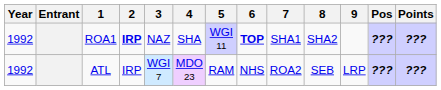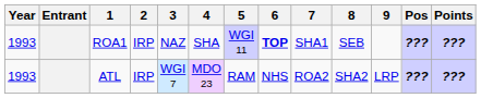 <table class="wikitable" style="text-align:center; font-size:90%">
 <tr>
 <th>Year</th>
 <th>Entrant</th>
 <th>1</th>
 <th>2</th>
 <th>3</th>
 <th>4</th>
 <th>5</th>
 <th>6</th>
 <th>7</th>
 <th>8</th>
 <th>9</th>
 <th>Pos</th>
 <th>Points</th>
 </tr>
 <tr>
-<td><a href='#'>1992</a></td>
+<td><a href='#'>1993</a></td>
 <th></th>
 <td><a href='#'>ROA1</a></td>
-<td><strong><a href='#'>IRP</a></strong></td>
+<td><a href='#'>IRP</a></td>
 <td><a href='#'>NAZ</a></td>
 <td><a href='#'>SHA</a></td>
 <td style="background-color:#CFCFFF"><a href='#'>WGI</a><br><small>11</small></td>
 <td><strong><a href='#'>TOP</a></strong></td>
 <td><a href='#'>SHA1</a></td>
-<td><a href='#'>SHA2</a></td>
+<td><a href='#'>SEB</a></td>
 <td></td>
 <td style="background-color:#CFCFFF"><strong><em>???</em></strong></td>
 <td style="background-color:#CFCFFF"><strong><em>???</em></strong></td>
 </tr>
 <tr>
-<td><a href='#'>1992</a></td>
+<td><a href='#'>1993</a></td>
 <th></th>
 <td><a href='#'>ATL</a></td>
 <td><a href='#'>IRP</a></td>
 <td style="background-color:#CFEAFF"><a href='#'>WGI</a><br><small>7</small></td>
 <td style="background-color:#EFCFFF"><a href='#'>MDO</a><br><small>23</small></td>
 <td><a href='#'>RAM</a></td>
 <td><a href='#'>NHS</a></td>
 <td><a href='#'>ROA2</a></td>
-<td><a href='#'>SEB</a></td>
+<td><a href='#'>SHA2</a></td>
 <td><a href='#'>LRP</a></td>
 <td style="background-color:#CFCFFF"><strong><em>???</em></strong></td>
 <td style="background-color:#CFCFFF"><strong><em>???</em></strong></td>
 </tr>
 </table>
